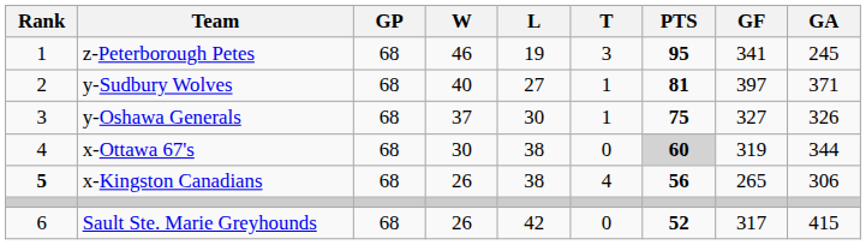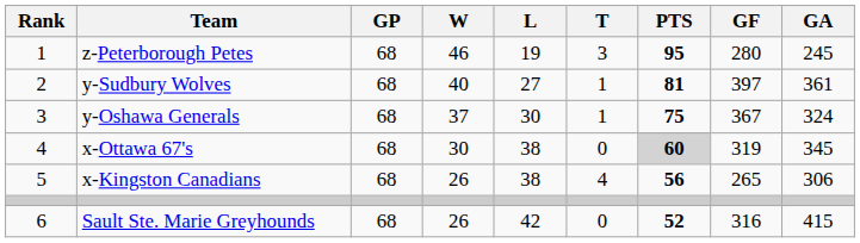 <table class="wikitable sortable" style="text-align:center">
 <tr>
 <th width="7.5%">Rank</th>
 <th width="28.5%">Team</th>
 <th width="7.5%">GP</th>
 <th width="7.5%">W</th>
 <th width="7.5%">L</th>
 <th width="7.5%">T</th>
 <th width="7.5%">PTS</th>
 <th width="7.5%">GF</th>
 <th width="7.5%">GA</th>
 </tr>
 <tr>
 <td>1</td>
 <td align=left>z-<a href='#'>Peterborough Petes</a></td>
 <td>68</td>
 <td>46</td>
 <td>19</td>
 <td>3</td>
 <td><strong>95</strong></td>
-<td>341</td>
+<td>280</td>
 <td>245</td>
 </tr>
 <tr>
 <td>2</td>
 <td align=left>y-<a href='#'>Sudbury Wolves</a></td>
 <td>68</td>
 <td>40</td>
 <td>27</td>
 <td>1</td>
 <td><strong>81</strong></td>
 <td>397</td>
-<td>371</td>
+<td>361</td>
 </tr>
 <tr>
 <td>3</td>
 <td align=left>y-<a href='#'>Oshawa Generals</a></td>
 <td>68</td>
 <td>37</td>
 <td>30</td>
 <td>1</td>
 <td><strong>75</strong></td>
-<td>327</td>
-<td>326</td>
+<td>367</td>
+<td>324</td>
 </tr>
 <tr>
 <td>4</td>
 <td align=left>x-<a href='#'>Ottawa 67's</a></td>
 <td>68</td>
 <td>30</td>
 <td>38</td>
 <td>0</td>
 <td style="background: lightgrey;"><strong>60</strong></td>
 <td>319</td>
-<td>344</td>
+<td>345</td>
 </tr>
 <tr>
-<td><strong>5</strong></td>
+<td>5</td>
 <td align=left>x-<a href='#'>Kingston Canadians</a></td>
 <td>68</td>
 <td>26</td>
 <td>38</td>
 <td>4</td>
 <td><strong>56</strong></td>
 <td>265</td>
 <td>306</td>
 </tr>
 <tr style="background-color:#cccccc;">
 <td></td>
 <td></td>
 <td></td>
 <td></td>
 <td></td>
 <td></td>
 <td></td>
 <td></td>
 <td></td>
 </tr>
 <tr>
 <td>6</td>
 <td align=left><a href='#'>Sault Ste. Marie Greyhounds</a></td>
 <td>68</td>
 <td>26</td>
 <td>42</td>
 <td>0</td>
 <td><strong>52</strong></td>
-<td>317</td>
+<td>316</td>
 <td>415</td>
 </tr>
 </table>
